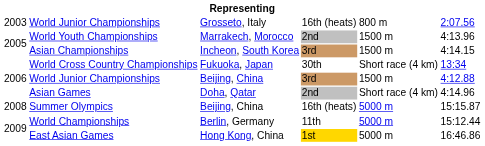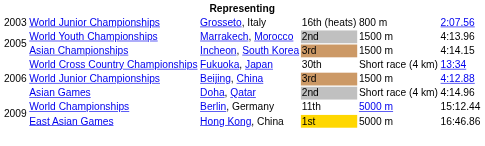 <table>
 <tr>
 <th colspan="6">Representing </th>
 </tr>
 <tr>
 <td>2003</td>
 <td><a href='#'>World Junior Championships</a></td>
 <td><a href='#'>Grosseto</a>, Italy</td>
 <td>16th (heats)</td>
 <td>800 m</td>
 <td><a href='#'>2:07.56</a></td>
 </tr>
 <tr>
 <td rowspan=2>2005</td>
 <td><a href='#'>World Youth Championships</a></td>
 <td><a href='#'>Marrakech</a>, <a href='#'>Morocco</a></td>
 <td bgcolor="silver">2nd</td>
 <td>1500 m</td>
 <td>4:13.96</td>
 </tr>
 <tr>
 <td><a href='#'>Asian Championships</a></td>
 <td><a href='#'>Incheon</a>, <a href='#'>South Korea</a></td>
 <td bgcolor="cc9966">3rd</td>
 <td>1500 m</td>
 <td>4:14.15</td>
 </tr>
 <tr>
 <td rowspan=3>2006</td>
 <td><a href='#'>World Cross Country Championships</a></td>
 <td><a href='#'>Fukuoka</a>, <a href='#'>Japan</a></td>
 <td>30th</td>
 <td>Short race (4 km)</td>
 <td><a href='#'>13:34</a></td>
 </tr>
 <tr>
 <td><a href='#'>World Junior Championships</a></td>
 <td><a href='#'>Beijing</a>, <a href='#'>China</a></td>
 <td bgcolor="cc9966">3rd</td>
 <td>1500 m</td>
 <td><a href='#'>4:12.88</a></td>
 </tr>
 <tr>
 <td><a href='#'>Asian Games</a></td>
 <td><a href='#'>Doha</a>, <a href='#'>Qatar</a></td>
 <td bgcolor="silver">2nd</td>
 <td>Short race (4 km)</td>
 <td>4:14.96</td>
 </tr>
 <tr>
-<td>2008</td>
-<td><a href='#'>Summer Olympics</a></td>
-<td><a href='#'>Beijing</a>, China</td>
-<td>16th (heats)</td>
-<td><a href='#'>5000 m</a></td>
-<td>15:15.87</td>
-</tr>
-<tr>
 <td rowspan=2>2009</td>
 <td><a href='#'>World Championships</a></td>
 <td><a href='#'>Berlin</a>, Germany</td>
 <td>11th</td>
 <td><a href='#'>5000 m</a></td>
 <td>15:12.44</td>
 </tr>
 <tr>
 <td><a href='#'>East Asian Games</a></td>
 <td><a href='#'>Hong Kong</a>, China</td>
 <td bgcolor=gold>1st</td>
 <td>5000 m</td>
 <td>16:46.86</td>
 </tr>
 </table>
